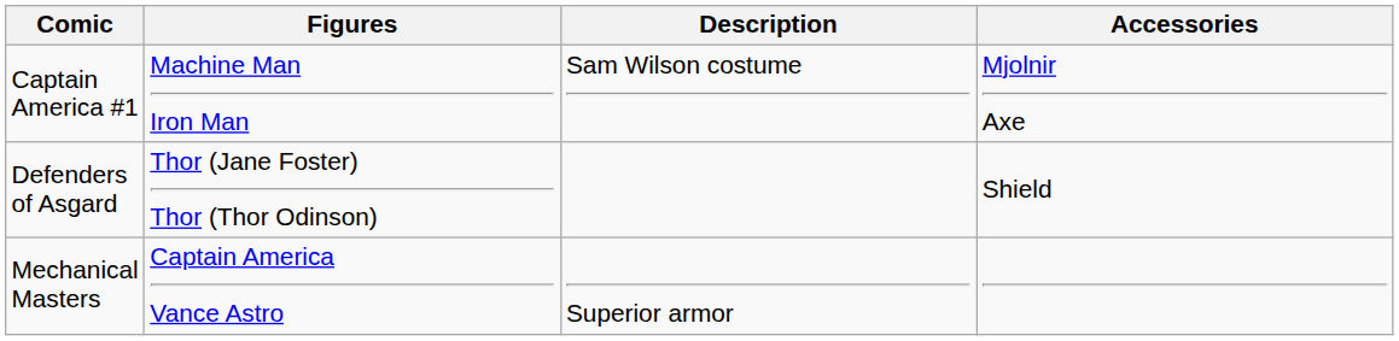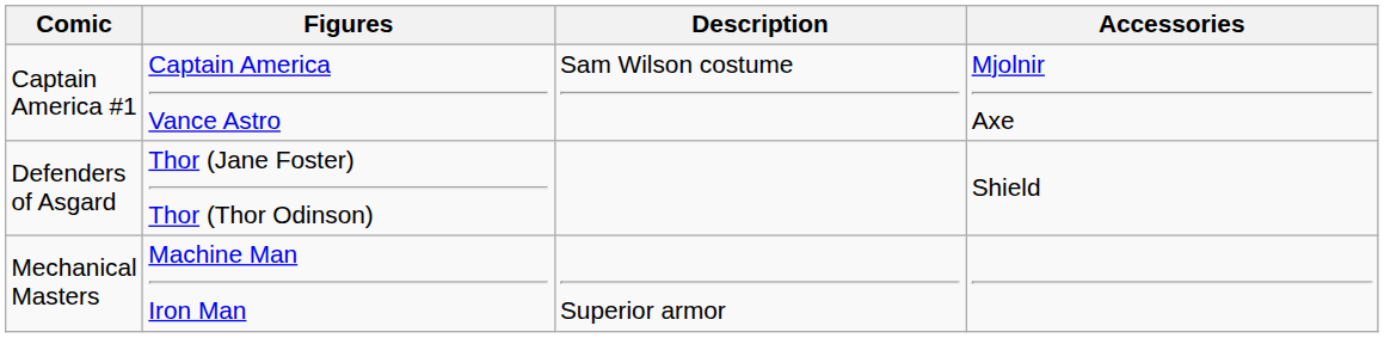 <table class="wikitable" width="70%">
 <tr>
 <th width=10%>Comic</th>
 <th width=30%>Figures</th>
 <th width=30%>Description</th>
 <th width=30%>Accessories</th>
 </tr>
 <tr>
 <td>Captain America #1</td>
-<td><a href='#'>Machine Man</a><hr><a href='#'>Iron Man</a></td>
+<td><a href='#'>Captain America</a><hr><a href='#'>Vance Astro</a></td>
 <td>Sam Wilson costume<hr> </td>
 <td><a href='#'>Mjolnir</a><hr>Axe</td>
 </tr>
 <tr>
 <td>Defenders of Asgard</td>
 <td><a href='#'>Thor</a> (Jane Foster)<hr><a href='#'>Thor</a> (Thor Odinson)</td>
 <td></td>
 <td>Shield</td>
 </tr>
 <tr>
 <td>Mechanical Masters</td>
-<td><a href='#'>Captain America</a><hr><a href='#'>Vance Astro</a></td>
+<td><a href='#'>Machine Man</a><hr><a href='#'>Iron Man</a></td>
 <td> <hr>Superior armor</td>
 <td> <hr> </td>
 </tr>
 </table>
